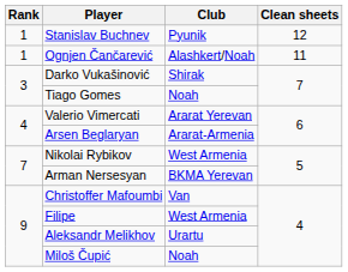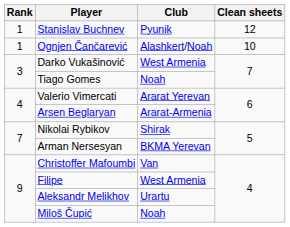 <table class="wikitable" style="text-align:center">
 <tr>
 <th>Rank</th>
 <th>Player</th>
 <th>Club</th>
 <th>Clean sheets</th>
 </tr>
 <tr>
 <td rowspan=1>1</td>
 <td align="left"> <a href='#'>Stanislav Buchnev</a></td>
 <td align="left"><a href='#'>Pyunik</a></td>
 <td rowspan=1>12</td>
 </tr>
 <tr>
 <td rowspan=1>1</td>
 <td align="left"> <a href='#'>Ognjen Čančarević</a></td>
 <td align="left"><a href='#'>Alashkert</a>/<a href='#'>Noah</a></td>
-<td rowspan=1>11</td>
+<td rowspan=1>10</td>
 </tr>
 <tr>
 <td rowspan=2>3</td>
 <td align="left"> Darko Vukašinović</td>
-<td align="left"><a href='#'>Shirak</a></td>
+<td align="left"><a href='#'>West Armenia</a></td>
 <td rowspan=2>7</td>
 </tr>
 <tr>
 <td align="left"> Tiago Gomes</td>
 <td align="left"><a href='#'>Noah</a></td>
 </tr>
 <tr>
 <td rowspan=2>4</td>
 <td align="left"> Valerio Vimercati</td>
 <td align="left"><a href='#'>Ararat Yerevan</a></td>
 <td rowspan=2>6</td>
 </tr>
 <tr>
 <td align="left"> <a href='#'>Arsen Beglaryan</a></td>
 <td align="left"><a href='#'>Ararat-Armenia</a></td>
 </tr>
 <tr>
 <td rowspan=2>7</td>
 <td align="left"> Nikolai Rybikov</td>
-<td align="left"><a href='#'>West Armenia</a></td>
+<td align="left"><a href='#'>Shirak</a></td>
 <td rowspan=2>5</td>
 </tr>
 <tr>
 <td align="left"> Arman Nersesyan</td>
 <td align="left"><a href='#'>BKMA Yerevan</a></td>
 </tr>
 <tr>
 <td rowspan=4>9</td>
 <td align="left"> <a href='#'>Christoffer Mafoumbi</a></td>
 <td align="left"><a href='#'>Van</a></td>
 <td rowspan=4>4</td>
 </tr>
 <tr>
 <td align="left"> <a href='#'>Filipe</a></td>
 <td align="left"><a href='#'>West Armenia</a></td>
 </tr>
 <tr>
 <td align="left"> <a href='#'>Aleksandr Melikhov</a></td>
 <td align="left"><a href='#'>Urartu</a></td>
 </tr>
 <tr>
 <td align="left"> <a href='#'>Miloš Čupić</a></td>
 <td align="left"><a href='#'>Noah</a></td>
 </tr>
 </table>
